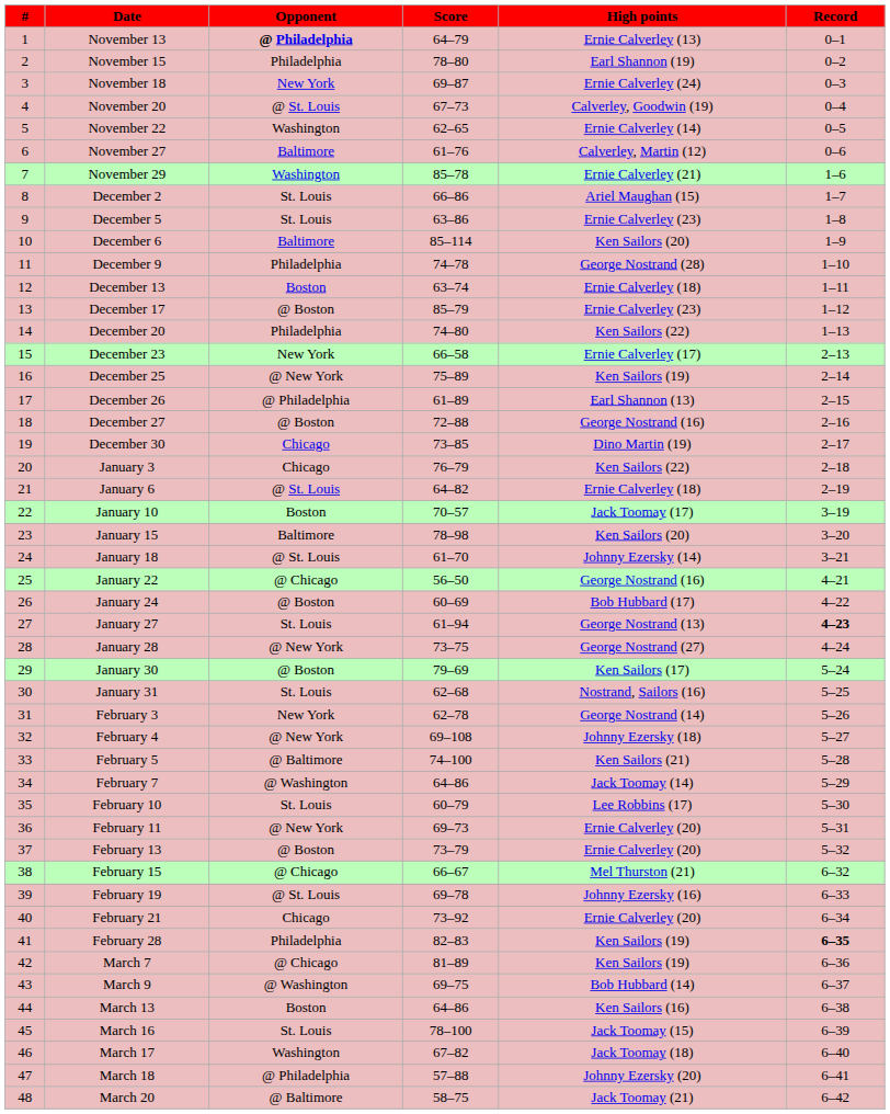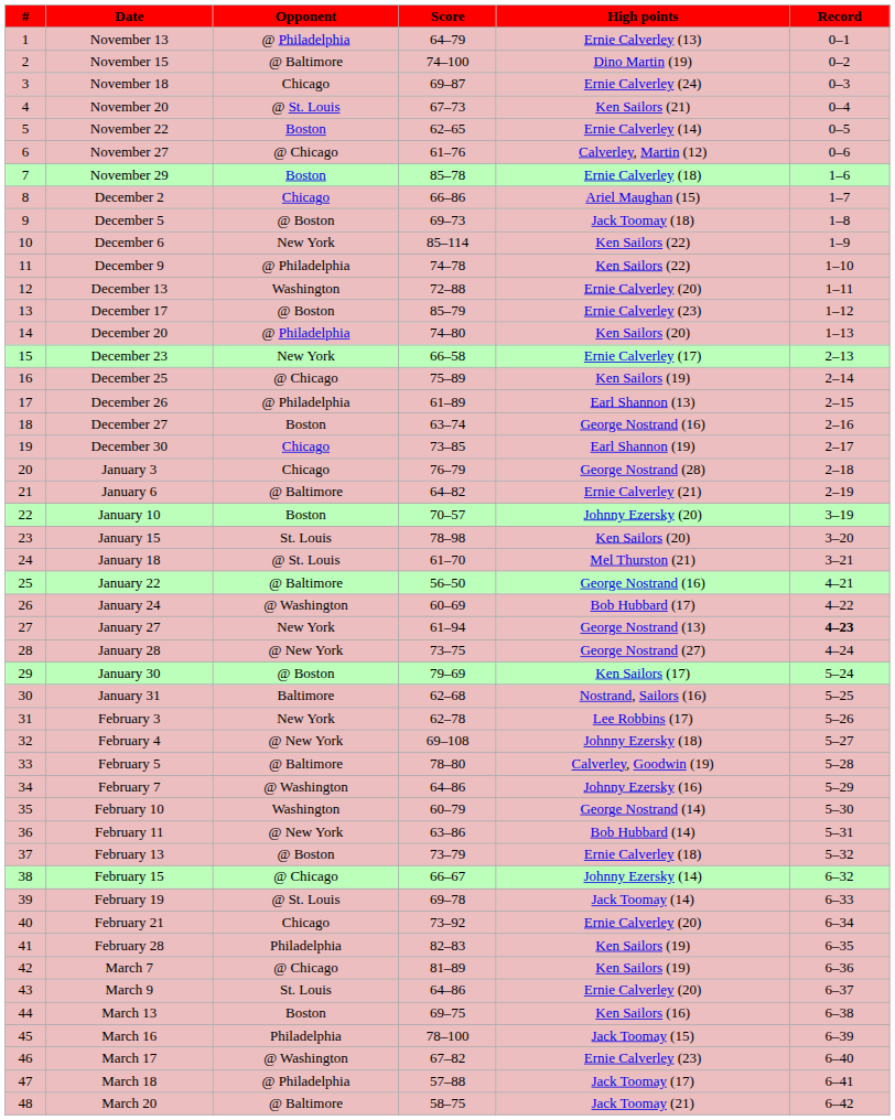 <table class="wikitable" width="50%">
 <tr align="center"  style="background:#FF0000;color:black;">
 <td><strong>#</strong></td>
 <td><strong>Date</strong></td>
 <td><strong>Opponent</strong></td>
 <td><strong>Score</strong></td>
 <td><strong>High points</strong></td>
 <td><strong>Record</strong></td>
 </tr>
 <tr align="center" bgcolor="edbebf">
 <td>1</td>
 <td>November 13</td>
-<td><strong>@ <a href='#'>Philadelphia</a></strong></td>
+<td>@ <a href='#'>Philadelphia</a></td>
 <td>64–79</td>
 <td><a href='#'>Ernie Calverley</a> (13)</td>
 <td>0–1</td>
 </tr>
 <tr align="center" bgcolor="edbebf">
 <td>2</td>
 <td>November 15</td>
-<td>Philadelphia</td>
-<td>78–80</td>
-<td><a href='#'>Earl Shannon</a> (19)</td>
+<td>@ Baltimore</td>
+<td>74–100</td>
+<td><a href='#'>Dino Martin</a> (19)</td>
 <td>0–2</td>
 </tr>
 <tr align="center" bgcolor="edbebf">
 <td>3</td>
 <td>November 18</td>
-<td><a href='#'>New York</a></td>
+<td>Chicago</td>
 <td>69–87</td>
 <td><a href='#'>Ernie Calverley</a> (24)</td>
 <td>0–3</td>
 </tr>
 <tr align="center" bgcolor="edbebf">
 <td>4</td>
 <td>November 20</td>
 <td>@ <a href='#'>St. Louis</a></td>
 <td>67–73</td>
-<td><a href='#'>Calverley</a>, <a href='#'>Goodwin</a> (19)</td>
+<td><a href='#'>Ken Sailors</a> (21)</td>
 <td>0–4</td>
 </tr>
 <tr align="center" bgcolor="edbebf">
 <td>5</td>
 <td>November 22</td>
-<td>Washington</td>
+<td><a href='#'>Boston</a></td>
 <td>62–65</td>
 <td><a href='#'>Ernie Calverley</a> (14)</td>
 <td>0–5</td>
 </tr>
 <tr align="center" bgcolor="edbebf">
 <td>6</td>
 <td>November 27</td>
-<td><a href='#'>Baltimore</a></td>
+<td>@ Chicago</td>
 <td>61–76</td>
 <td><a href='#'>Calverley</a>, <a href='#'>Martin</a> (12)</td>
 <td>0–6</td>
 </tr>
 <tr align="center" bgcolor="bbffbb">
 <td>7</td>
 <td>November 29</td>
-<td><a href='#'>Washington</a></td>
+<td><a href='#'>Boston</a></td>
 <td>85–78</td>
-<td><a href='#'>Ernie Calverley</a> (21)</td>
+<td><a href='#'>Ernie Calverley</a> (18)</td>
 <td>1–6</td>
 </tr>
 <tr align="center" bgcolor="edbebf">
 <td>8</td>
 <td>December 2</td>
-<td>St. Louis</td>
+<td><a href='#'>Chicago</a></td>
 <td>66–86</td>
 <td><a href='#'>Ariel Maughan</a> (15)</td>
 <td>1–7</td>
 </tr>
 <tr align="center" bgcolor="edbebf">
 <td>9</td>
 <td>December 5</td>
-<td>St. Louis</td>
-<td>63–86</td>
-<td><a href='#'>Ernie Calverley</a> (23)</td>
+<td>@ Boston</td>
+<td>69–73</td>
+<td><a href='#'>Jack Toomay</a> (18)</td>
 <td>1–8</td>
 </tr>
 <tr align="center" bgcolor="edbebf">
 <td>10</td>
 <td>December 6</td>
-<td><a href='#'>Baltimore</a></td>
+<td>New York</td>
 <td>85–114</td>
-<td><a href='#'>Ken Sailors</a> (20)</td>
+<td><a href='#'>Ken Sailors</a> (22)</td>
 <td>1–9</td>
 </tr>
 <tr align="center" bgcolor="edbebf">
 <td>11</td>
 <td>December 9</td>
-<td>Philadelphia</td>
+<td>@ Philadelphia</td>
 <td>74–78</td>
-<td><a href='#'>George Nostrand</a> (28)</td>
+<td><a href='#'>Ken Sailors</a> (22)</td>
 <td>1–10</td>
 </tr>
 <tr align="center" bgcolor="edbebf">
 <td>12</td>
 <td>December 13</td>
-<td><a href='#'>Boston</a></td>
-<td>63–74</td>
-<td><a href='#'>Ernie Calverley</a> (18)</td>
+<td>Washington</td>
+<td>72–88</td>
+<td><a href='#'>Ernie Calverley</a> (20)</td>
 <td>1–11</td>
 </tr>
 <tr align="center" bgcolor="edbebf">
 <td>13</td>
 <td>December 17</td>
 <td>@ Boston</td>
 <td>85–79</td>
 <td><a href='#'>Ernie Calverley</a> (23)</td>
 <td>1–12</td>
 </tr>
 <tr align="center" bgcolor="edbebf">
 <td>14</td>
 <td>December 20</td>
-<td>Philadelphia</td>
+<td>@ <a href='#'>Philadelphia</a></td>
 <td>74–80</td>
-<td><a href='#'>Ken Sailors</a> (22)</td>
+<td><a href='#'>Ken Sailors</a> (20)</td>
 <td>1–13</td>
 </tr>
 <tr align="center" bgcolor="bbffbb">
 <td>15</td>
 <td>December 23</td>
 <td>New York</td>
 <td>66–58</td>
 <td><a href='#'>Ernie Calverley</a> (17)</td>
 <td>2–13</td>
 </tr>
 <tr align="center" bgcolor="edbebf">
 <td>16</td>
 <td>December 25</td>
-<td>@ New York</td>
+<td>@ Chicago</td>
 <td>75–89</td>
 <td><a href='#'>Ken Sailors</a> (19)</td>
 <td>2–14</td>
 </tr>
 <tr align="center" bgcolor="edbebf">
 <td>17</td>
 <td>December 26</td>
 <td>@ Philadelphia</td>
 <td>61–89</td>
 <td><a href='#'>Earl Shannon</a> (13)</td>
 <td>2–15</td>
 </tr>
 <tr align="center" bgcolor="edbebf">
 <td>18</td>
 <td>December 27</td>
-<td>@ Boston</td>
-<td>72–88</td>
+<td>Boston</td>
+<td>63–74</td>
 <td><a href='#'>George Nostrand</a> (16)</td>
 <td>2–16</td>
 </tr>
 <tr align="center" bgcolor="edbebf">
 <td>19</td>
 <td>December 30</td>
 <td><a href='#'>Chicago</a></td>
 <td>73–85</td>
-<td><a href='#'>Dino Martin</a> (19)</td>
+<td><a href='#'>Earl Shannon</a> (19)</td>
 <td>2–17</td>
 </tr>
 <tr align="center" bgcolor="edbebf">
 <td>20</td>
 <td>January 3</td>
 <td>Chicago</td>
 <td>76–79</td>
-<td><a href='#'>Ken Sailors</a> (22)</td>
+<td><a href='#'>George Nostrand</a> (28)</td>
 <td>2–18</td>
 </tr>
 <tr align="center" bgcolor="edbebf">
 <td>21</td>
 <td>January 6</td>
-<td>@ <a href='#'>St. Louis</a></td>
+<td>@ Baltimore</td>
 <td>64–82</td>
-<td><a href='#'>Ernie Calverley</a> (18)</td>
+<td><a href='#'>Ernie Calverley</a> (21)</td>
 <td>2–19</td>
 </tr>
 <tr align="center" bgcolor="bbffbb">
 <td>22</td>
 <td>January 10</td>
 <td>Boston</td>
 <td>70–57</td>
-<td><a href='#'>Jack Toomay</a> (17)</td>
+<td><a href='#'>Johnny Ezersky</a> (20)</td>
 <td>3–19</td>
 </tr>
 <tr align="center" bgcolor="edbebf">
 <td>23</td>
 <td>January 15</td>
-<td>Baltimore</td>
+<td>St. Louis</td>
 <td>78–98</td>
 <td><a href='#'>Ken Sailors</a> (20)</td>
 <td>3–20</td>
 </tr>
 <tr align="center" bgcolor="edbebf">
 <td>24</td>
 <td>January 18</td>
 <td>@ St. Louis</td>
 <td>61–70</td>
-<td><a href='#'>Johnny Ezersky</a> (14)</td>
+<td><a href='#'>Mel Thurston</a> (21)</td>
 <td>3–21</td>
 </tr>
 <tr align="center" bgcolor="bbffbb">
 <td>25</td>
 <td>January 22</td>
-<td>@ Chicago</td>
+<td>@ Baltimore</td>
 <td>56–50</td>
 <td><a href='#'>George Nostrand</a> (16)</td>
 <td>4–21</td>
 </tr>
 <tr align="center" bgcolor="edbebf">
 <td>26</td>
 <td>January 24</td>
-<td>@ Boston</td>
+<td>@ Washington</td>
 <td>60–69</td>
 <td><a href='#'>Bob Hubbard</a> (17)</td>
 <td>4–22</td>
 </tr>
 <tr align="center" bgcolor="edbebf">
 <td>27</td>
 <td>January 27</td>
-<td>St. Louis</td>
+<td>New York</td>
 <td>61–94</td>
 <td><a href='#'>George Nostrand</a> (13)</td>
 <td><strong>4–23</strong></td>
 </tr>
 <tr align="center" bgcolor="edbebf">
 <td>28</td>
 <td>January 28</td>
 <td>@ New York</td>
 <td>73–75</td>
 <td><a href='#'>George Nostrand</a> (27)</td>
 <td>4–24</td>
 </tr>
 <tr align="center" bgcolor="bbffbb">
 <td>29</td>
 <td>January 30</td>
 <td>@ Boston</td>
 <td>79–69</td>
 <td><a href='#'>Ken Sailors</a> (17)</td>
 <td>5–24</td>
 </tr>
 <tr align="center" bgcolor="edbebf">
 <td>30</td>
 <td>January 31</td>
-<td>St. Louis</td>
+<td>Baltimore</td>
 <td>62–68</td>
 <td><a href='#'>Nostrand</a>, <a href='#'>Sailors</a> (16)</td>
 <td>5–25</td>
 </tr>
 <tr align="center" bgcolor="edbebf">
 <td>31</td>
 <td>February 3</td>
 <td>New York</td>
 <td>62–78</td>
-<td><a href='#'>George Nostrand</a> (14)</td>
+<td><a href='#'>Lee Robbins</a> (17)</td>
 <td>5–26</td>
 </tr>
 <tr align="center" bgcolor="edbebf">
 <td>32</td>
 <td>February 4</td>
 <td>@ New York</td>
 <td>69–108</td>
 <td><a href='#'>Johnny Ezersky</a> (18)</td>
 <td>5–27</td>
 </tr>
 <tr align="center" bgcolor="edbebf">
 <td>33</td>
 <td>February 5</td>
 <td>@ Baltimore</td>
-<td>74–100</td>
-<td><a href='#'>Ken Sailors</a> (21)</td>
+<td>78–80</td>
+<td><a href='#'>Calverley</a>, <a href='#'>Goodwin</a> (19)</td>
 <td>5–28</td>
 </tr>
 <tr align="center" bgcolor="edbebf">
 <td>34</td>
 <td>February 7</td>
 <td>@ Washington</td>
 <td>64–86</td>
-<td><a href='#'>Jack Toomay</a> (14)</td>
+<td><a href='#'>Johnny Ezersky</a> (16)</td>
 <td>5–29</td>
 </tr>
 <tr align="center" bgcolor="edbebf">
 <td>35</td>
 <td>February 10</td>
-<td>St. Louis</td>
+<td>Washington</td>
 <td>60–79</td>
-<td><a href='#'>Lee Robbins</a> (17)</td>
+<td><a href='#'>George Nostrand</a> (14)</td>
 <td>5–30</td>
 </tr>
 <tr align="center" bgcolor="edbebf">
 <td>36</td>
 <td>February 11</td>
 <td>@ New York</td>
-<td>69–73</td>
-<td><a href='#'>Ernie Calverley</a> (20)</td>
+<td>63–86</td>
+<td><a href='#'>Bob Hubbard</a> (14)</td>
 <td>5–31</td>
 </tr>
 <tr align="center" bgcolor="edbebf">
 <td>37</td>
 <td>February 13</td>
 <td>@ Boston</td>
 <td>73–79</td>
-<td><a href='#'>Ernie Calverley</a> (20)</td>
+<td><a href='#'>Ernie Calverley</a> (18)</td>
 <td>5–32</td>
 </tr>
 <tr align="center" bgcolor="bbffbb">
 <td>38</td>
 <td>February 15</td>
 <td>@ Chicago</td>
 <td>66–67</td>
-<td><a href='#'>Mel Thurston</a> (21)</td>
+<td><a href='#'>Johnny Ezersky</a> (14)</td>
 <td>6–32</td>
 </tr>
 <tr align="center" bgcolor="edbebf">
 <td>39</td>
 <td>February 19</td>
 <td>@ St. Louis</td>
 <td>69–78</td>
-<td><a href='#'>Johnny Ezersky</a> (16)</td>
+<td><a href='#'>Jack Toomay</a> (14)</td>
 <td>6–33</td>
 </tr>
 <tr align="center" bgcolor="edbebf">
 <td>40</td>
 <td>February 21</td>
 <td>Chicago</td>
 <td>73–92</td>
 <td><a href='#'>Ernie Calverley</a> (20)</td>
 <td>6–34</td>
 </tr>
 <tr align="center" bgcolor="edbebf">
 <td>41</td>
 <td>February 28</td>
 <td>Philadelphia</td>
 <td>82–83</td>
 <td><a href='#'>Ken Sailors</a> (19)</td>
-<td><strong>6–35</strong></td>
+<td>6–35</td>
 </tr>
 <tr align="center" bgcolor="edbebf">
 <td>42</td>
 <td>March 7</td>
 <td>@ Chicago</td>
 <td>81–89</td>
 <td><a href='#'>Ken Sailors</a> (19)</td>
 <td>6–36</td>
 </tr>
 <tr align="center" bgcolor="edbebf">
 <td>43</td>
 <td>March 9</td>
-<td>@ Washington</td>
-<td>69–75</td>
-<td><a href='#'>Bob Hubbard</a> (14)</td>
+<td>St. Louis</td>
+<td>64–86</td>
+<td><a href='#'>Ernie Calverley</a> (20)</td>
 <td>6–37</td>
 </tr>
 <tr align="center" bgcolor="edbebf">
 <td>44</td>
 <td>March 13</td>
 <td>Boston</td>
-<td>64–86</td>
+<td>69–75</td>
 <td><a href='#'>Ken Sailors</a> (16)</td>
 <td>6–38</td>
 </tr>
 <tr align="center" bgcolor="edbebf">
 <td>45</td>
 <td>March 16</td>
-<td>St. Louis</td>
+<td>Philadelphia</td>
 <td>78–100</td>
 <td><a href='#'>Jack Toomay</a> (15)</td>
 <td>6–39</td>
 </tr>
 <tr align="center" bgcolor="edbebf">
 <td>46</td>
 <td>March 17</td>
-<td>Washington</td>
+<td>@ Washington</td>
 <td>67–82</td>
-<td><a href='#'>Jack Toomay</a> (18)</td>
+<td><a href='#'>Ernie Calverley</a> (23)</td>
 <td>6–40</td>
 </tr>
 <tr align="center" bgcolor="edbebf">
 <td>47</td>
 <td>March 18</td>
 <td>@ Philadelphia</td>
 <td>57–88</td>
-<td><a href='#'>Johnny Ezersky</a> (20)</td>
+<td><a href='#'>Jack Toomay</a> (17)</td>
 <td>6–41</td>
 </tr>
 <tr align="center" bgcolor="edbebf">
 <td>48</td>
 <td>March 20</td>
 <td>@ Baltimore</td>
 <td>58–75</td>
 <td><a href='#'>Jack Toomay</a> (21)</td>
 <td>6–42</td>
 </tr>
 </table>
